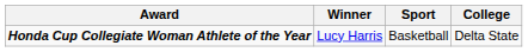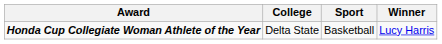 <table class="wikitable">
 <tr>
 <th>Award</th>
+<th>College</th>
+<th>Sport</th>
 <th>Winner</th>
-<th>Sport</th>
-<th>College</th>
 </tr>
 <tr>
 <td><strong><em>Honda Cup<strong> Collegiate Woman Athlete of the Year<em></td>
+<td>Delta State</td>
+<td>Basketball</td>
 <td><a href='#'>Lucy Harris</a></td>
-<td>Basketball</td>
-<td>Delta State</td>
 </tr>
 </table>
